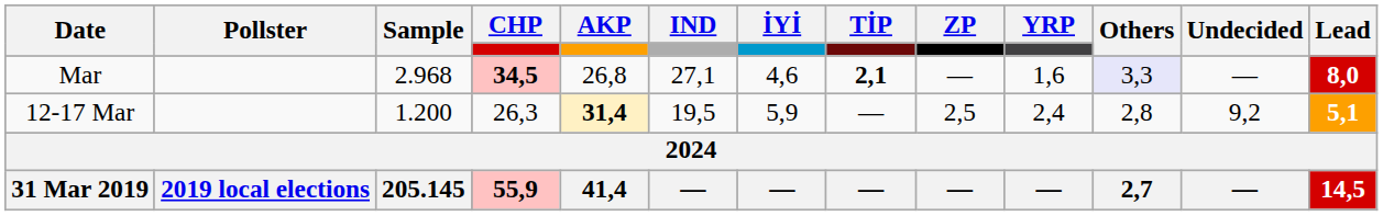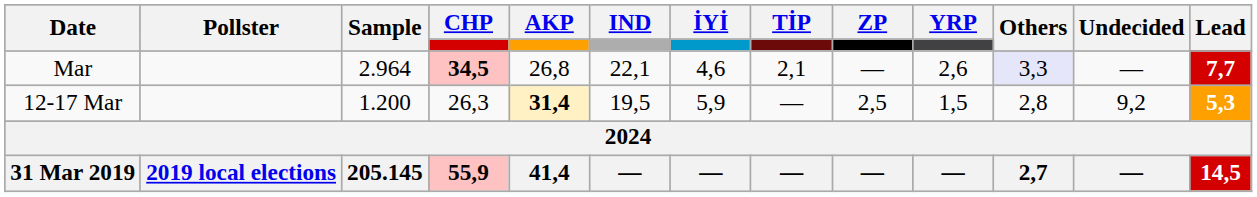 <table class="wikitable mw-collapsible" style="text-align:center; font-size:85%; line-height:14px;">
 <tr>
 <th rowspan="2">Date</th>
 <th rowspan="2">Pollster</th>
 <th rowspan="2">Sample</th>
 <th style="width:3em;"><a href='#'>CHP</a></th>
 <th style="width:3em;"><a href='#'>AKP</a></th>
 <th style="width:3em;"><a href='#'>IND</a></th>
 <th style="width:3em;"><a href='#'>İYİ</a></th>
 <th style="width:3em;"><a href='#'>TİP</a></th>
 <th style="width:3em;"><a href='#'>ZP</a></th>
 <th style="width:3em;"><a href='#'>YRP</a></th>
 <th rowspan="2">Others</th>
 <th rowspan="2">Undecided</th>
 <th rowspan="2">Lead</th>
 </tr>
 <tr>
 <th style="background:#d40000;"></th>
 <th style="background:#fda000;"></th>
 <th style="background:#ADADAD;"></th>
 <th style="background:#0099cc;"></th>
 <th style="background:#6C0909;"></th>
 <th style="background:#000000;"></th>
 <th style="background:#414042;"></th>
 </tr>
 <tr>
 <td>Mar</td>
 <td></td>
-<td>2.968</td>
+<td>2.964</td>
 <td style="background:#FFC2C2"><strong>34,5</strong></td>
 <td>26,8</td>
-<td>27,1</td>
+<td>22,1</td>
 <td>4,6</td>
-<td><strong>2,1</strong></td>
+<td>2,1</td>
 <td>—</td>
-<td>1,6</td>
+<td>2,6</td>
 <td style="background: lavender;">3,3</td>
 <td>—</td>
-<th style="background:#d40000; color:white;">8,0</th>
+<th style="background:#d40000; color:white;">7,7</th>
 </tr>
 <tr>
 <td>12-17 Mar</td>
 <td></td>
 <td>1.200</td>
 <td>26,3</td>
 <td style="background:#FFF1C4"><strong>31,4</strong></td>
 <td>19,5</td>
 <td>5,9</td>
 <td>—</td>
 <td>2,5</td>
-<td>2,4</td>
+<td>1,5</td>
 <td>2,8</td>
 <td>9,2</td>
-<th style="background:#fda000; color:white;">5,1</th>
+<th style="background:#fda000; color:white;">5,3</th>
 </tr>
 <tr>
 <th colspan="13">2024</th>
 </tr>
 <tr>
 <th>31 Mar 2019</th>
 <th><a href='#'>2019 local elections</a></th>
 <th>205.145</th>
 <th style="background:#FFC2C2">55,9</th>
 <th>41,4</th>
 <th>—</th>
 <th>—</th>
 <th>—</th>
 <th>—</th>
 <th>—</th>
 <th>2,7</th>
 <th>—</th>
 <th style="background:#d40000; color:white;">14,5</th>
 </tr>
 </table>
